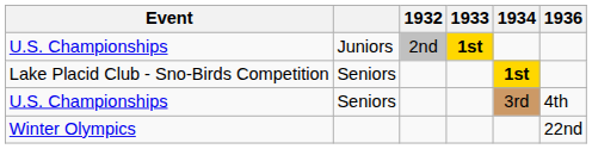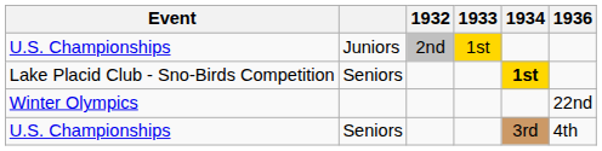 <table class="wikitable">
 <tr>
 <th>Event</th>
 <th></th>
 <th>1932</th>
 <th>1933</th>
 <th>1934</th>
 <th>1936</th>
 </tr>
 <tr>
 <td><a href='#'>U.S. Championships</a></td>
 <td>Juniors</td>
 <td align="center" bgcolor="silver">2nd</td>
-<td align="center" bgcolor="gold"><strong>1st</strong></td>
+<td align="center" bgcolor="gold">1st</td>
 <td></td>
 <td></td>
 </tr>
 <tr>
 <td>Lake Placid Club - Sno-Birds Competition</td>
 <td>Seniors</td>
 <td></td>
 <td></td>
 <td align="center" bgcolor="gold"><strong>1st</strong></td>
 <td></td>
 </tr>
 <tr>
+<td><a href='#'>Winter Olympics</a></td>
+<td></td>
+<td></td>
+<td></td>
+<td></td>
+<td align="center">22nd</td>
+</tr>
+<tr>
 <td><a href='#'>U.S. Championships</a></td>
 <td>Seniors</td>
 <td></td>
 <td></td>
 <td align="center" bgcolor="cc9966">3rd</td>
 <td>4th</td>
 </tr>
-<tr>
-<td><a href='#'>Winter Olympics</a></td>
-<td></td>
-<td></td>
-<td></td>
-<td></td>
-<td align="center">22nd</td>
-</tr>
 </table>
